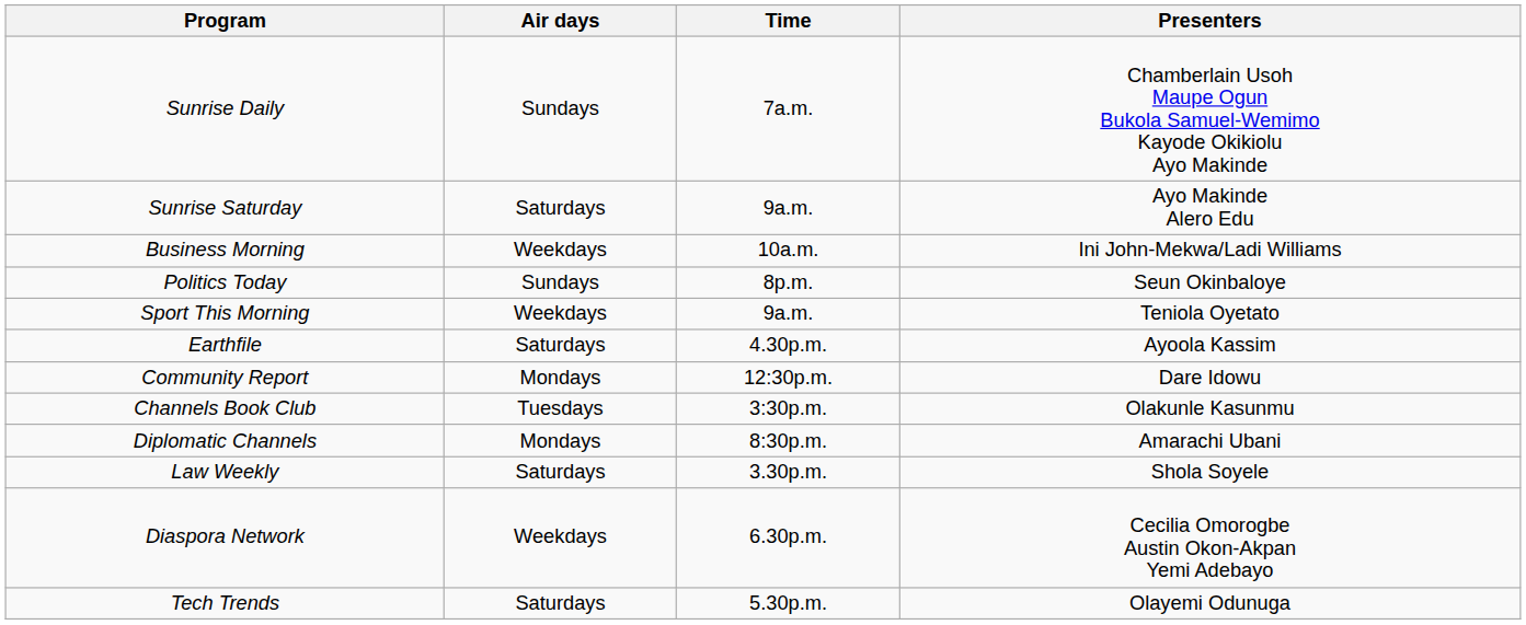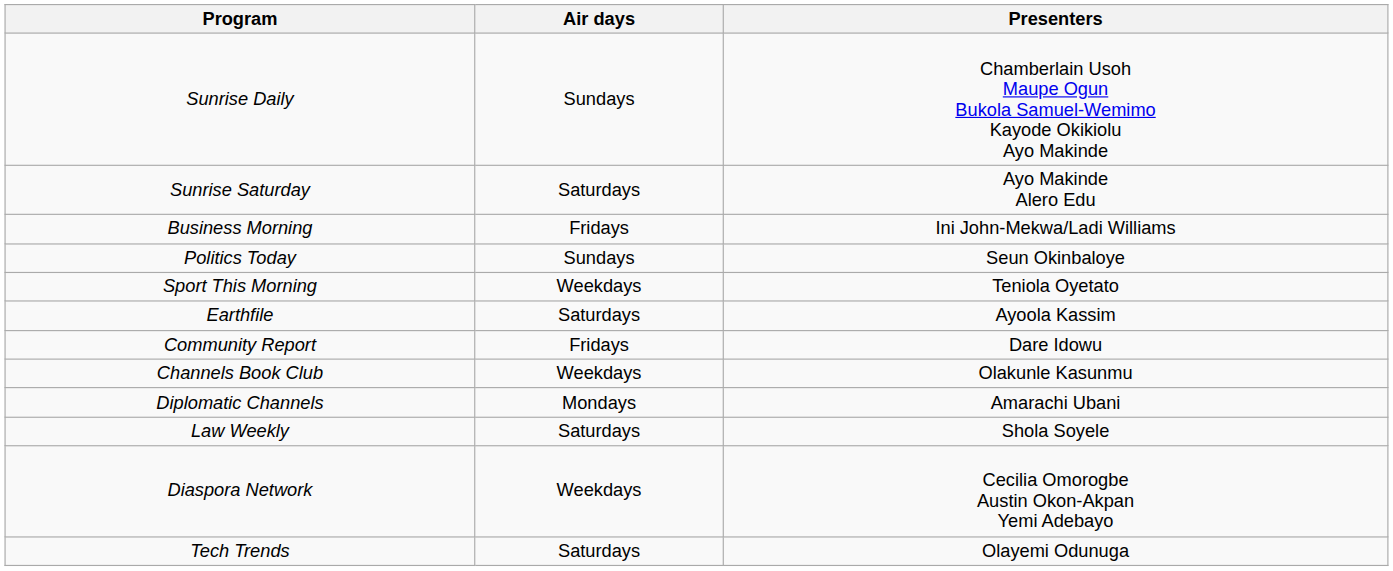 <table class="wikitable" style="text-align:center; width: 96%; margin-left: auto; margin-right: auto;">
 <tr>
 <th>Program<br></th>
 <th>Air days</th>
-<th>Time</th>
 <th>Presenters<br></th>
 </tr>
 <tr>
 <td><em>Sunrise Daily</em></td>
 <td>Sundays</td>
-<td>7a.m.</td>
 <td><br>Chamberlain Usoh<br><a href='#'>Maupe Ogun</a><br><a href='#'>Bukola Samuel-Wemimo</a> <br> Kayode Okikiolu <br> Ayo Makinde</td>
 </tr>
 <tr>
 <td><em>Sunrise Saturday</em></td>
 <td>Saturdays</td>
-<td>9a.m.</td>
 <td>Ayo Makinde<br>Alero Edu<br></td>
 </tr>
 <tr>
 <td><em>Business Morning</em></td>
-<td>Weekdays</td>
-<td>10a.m.</td>
+<td>Fridays</td>
 <td>Ini John-Mekwa/Ladi Williams</td>
 </tr>
 <tr>
 <td><em>Politics Today</em></td>
 <td>Sundays</td>
-<td>8p.m.</td>
 <td>Seun Okinbaloye</td>
 </tr>
 <tr>
 <td><em>Sport This Morning</em></td>
 <td>Weekdays</td>
-<td>9a.m.</td>
 <td>Teniola Oyetato</td>
 </tr>
 <tr>
 <td><em>Earthfile</em></td>
 <td>Saturdays</td>
-<td>4.30p.m.</td>
 <td>Ayoola Kassim</td>
 </tr>
 <tr>
 <td><em>Community Report</em></td>
-<td>Mondays</td>
-<td>12:30p.m.</td>
+<td>Fridays</td>
 <td>Dare Idowu</td>
 </tr>
 <tr>
 <td><em>Channels Book Club</em></td>
-<td>Tuesdays</td>
-<td>3:30p.m.</td>
+<td>Weekdays</td>
 <td>Olakunle Kasunmu</td>
 </tr>
 <tr>
 <td><em>Diplomatic Channels</em></td>
 <td>Mondays</td>
-<td>8:30p.m.</td>
 <td>Amarachi Ubani</td>
 </tr>
 <tr>
 <td><em>Law Weekly</em></td>
 <td>Saturdays</td>
-<td>3.30p.m.</td>
 <td>Shola Soyele</td>
 </tr>
 <tr>
 <td><em>Diaspora Network</em></td>
 <td>Weekdays</td>
-<td>6.30p.m.</td>
 <td><br>Cecilia Omorogbe<br>Austin Okon-Akpan<br>Yemi Adebayo<br></td>
 </tr>
 <tr>
 <td><em>Tech Trends</em></td>
 <td>Saturdays</td>
-<td>5.30p.m.</td>
 <td>Olayemi Odunuga</td>
 </tr>
 </table>
